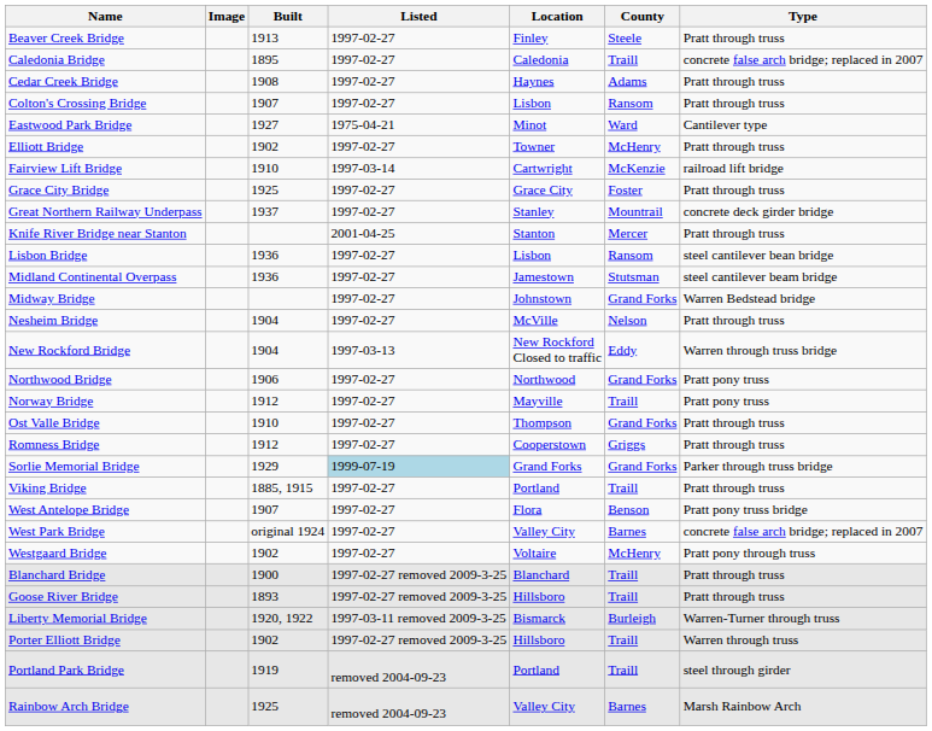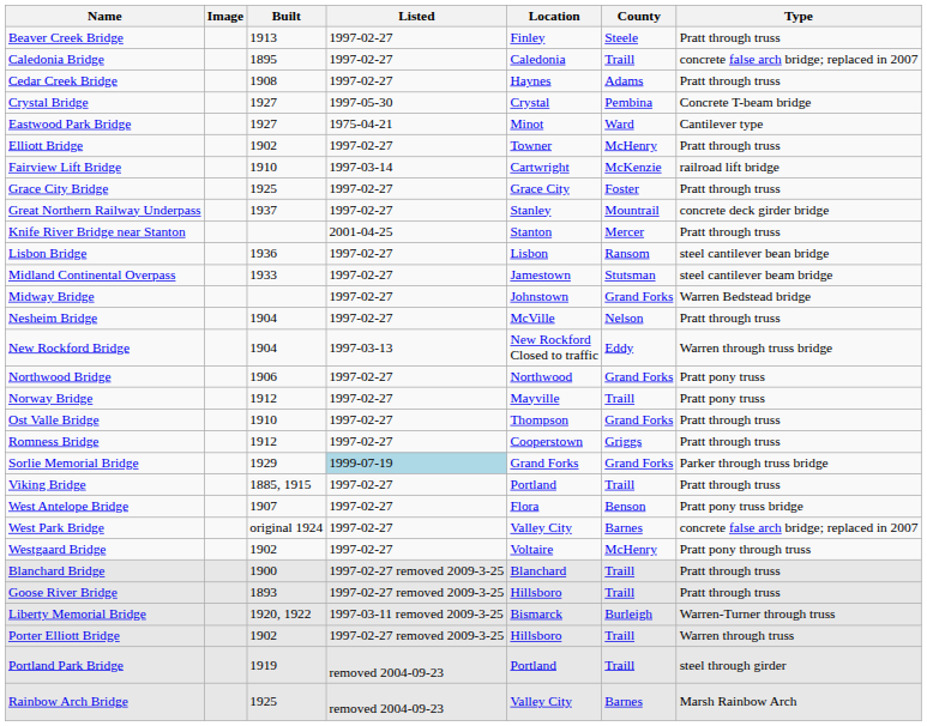 <table class="wikitable sortable">
 <tr>
 <th>Name</th>
 <th>Image</th>
 <th>Built</th>
 <th>Listed</th>
 <th>Location</th>
 <th>County</th>
 <th>Type</th>
 </tr>
 <tr>
 <td><a href='#'>Beaver Creek Bridge</a></td>
 <td></td>
 <td>1913</td>
 <td>1997-02-27</td>
 <td><a href='#'>Finley</a><br><small></small></td>
 <td><a href='#'>Steele</a></td>
 <td>Pratt through truss</td>
 </tr>
 <tr>
 <td><a href='#'>Caledonia Bridge</a></td>
 <td></td>
 <td>1895</td>
 <td>1997-02-27</td>
 <td><a href='#'>Caledonia</a><br><small></small></td>
 <td><a href='#'>Traill</a></td>
 <td>concrete <a href='#'>false arch</a> bridge; replaced in 2007</td>
 </tr>
 <tr>
 <td><a href='#'>Cedar Creek Bridge</a></td>
 <td></td>
 <td>1908</td>
 <td>1997-02-27</td>
 <td><a href='#'>Haynes</a><br><small></small></td>
 <td><a href='#'>Adams</a></td>
 <td>Pratt through truss</td>
 </tr>
 <tr>
-<td><a href='#'>Colton's Crossing Bridge</a></td>
+<td><a href='#'>Crystal Bridge</a></td>
 <td></td>
-<td>1907</td>
-<td>1997-02-27</td>
-<td><a href='#'>Lisbon</a><br><small></small></td>
-<td><a href='#'>Ransom</a></td>
-<td>Pratt through truss</td>
+<td>1927</td>
+<td>1997-05-30</td>
+<td><a href='#'>Crystal</a><br><small></small></td>
+<td><a href='#'>Pembina</a></td>
+<td>Concrete T-beam bridge</td>
 </tr>
 <tr>
 <td><a href='#'>Eastwood Park Bridge</a></td>
 <td></td>
 <td>1927</td>
 <td>1975-04-21</td>
 <td><a href='#'>Minot</a><br><small></small></td>
 <td><a href='#'>Ward</a></td>
 <td>Cantilever type</td>
 </tr>
 <tr>
 <td><a href='#'>Elliott Bridge</a></td>
 <td></td>
 <td>1902</td>
 <td>1997-02-27</td>
 <td><a href='#'>Towner</a><br><small></small></td>
 <td><a href='#'>McHenry</a></td>
 <td>Pratt through truss</td>
 </tr>
 <tr>
 <td><a href='#'>Fairview Lift Bridge</a></td>
 <td></td>
 <td>1910</td>
 <td>1997-03-14</td>
 <td><a href='#'>Cartwright</a><br><small></small></td>
 <td><a href='#'>McKenzie</a></td>
 <td>railroad lift bridge</td>
 </tr>
 <tr>
 <td><a href='#'>Grace City Bridge</a></td>
 <td></td>
 <td>1925</td>
 <td>1997-02-27</td>
 <td><a href='#'>Grace City</a><br><small></small></td>
 <td><a href='#'>Foster</a></td>
 <td>Pratt through truss</td>
 </tr>
 <tr>
 <td><a href='#'>Great Northern Railway Underpass</a></td>
 <td></td>
 <td>1937</td>
 <td>1997-02-27</td>
 <td><a href='#'>Stanley</a><br><small></small></td>
 <td><a href='#'>Mountrail</a></td>
 <td>concrete deck girder bridge</td>
 </tr>
 <tr>
 <td><a href='#'>Knife River Bridge near Stanton</a></td>
 <td></td>
 <td></td>
 <td>2001-04-25</td>
 <td><a href='#'>Stanton</a><br><small></small></td>
 <td><a href='#'>Mercer</a></td>
 <td>Pratt through truss</td>
 </tr>
 <tr>
 <td><a href='#'>Lisbon Bridge</a></td>
 <td></td>
 <td>1936</td>
 <td>1997-02-27</td>
 <td><a href='#'>Lisbon</a><br><small></small></td>
 <td><a href='#'>Ransom</a></td>
 <td>steel cantilever bean bridge</td>
 </tr>
 <tr>
 <td><a href='#'>Midland Continental Overpass</a></td>
 <td></td>
-<td>1936</td>
+<td>1933</td>
 <td>1997-02-27</td>
 <td><a href='#'>Jamestown</a><br><small></small></td>
 <td><a href='#'>Stutsman</a></td>
 <td>steel cantilever beam bridge</td>
 </tr>
 <tr>
 <td><a href='#'>Midway Bridge</a></td>
 <td></td>
 <td></td>
 <td>1997-02-27</td>
 <td><a href='#'>Johnstown</a><br><small></small></td>
 <td><a href='#'>Grand Forks</a></td>
 <td>Warren Bedstead bridge</td>
 </tr>
 <tr>
 <td><a href='#'>Nesheim Bridge</a></td>
 <td></td>
 <td>1904</td>
 <td>1997-02-27</td>
 <td><a href='#'>McVille</a><br><small></small></td>
 <td><a href='#'>Nelson</a></td>
 <td>Pratt through truss</td>
 </tr>
 <tr>
 <td><a href='#'>New Rockford Bridge</a></td>
 <td></td>
 <td>1904</td>
 <td>1997-03-13</td>
 <td><a href='#'>New Rockford</a><br><small></small> Closed to traffic </td>
 <td><a href='#'>Eddy</a></td>
 <td>Warren through truss bridge</td>
 </tr>
 <tr>
 <td><a href='#'>Northwood Bridge</a></td>
 <td></td>
 <td>1906</td>
 <td>1997-02-27</td>
 <td><a href='#'>Northwood</a><br><small></small></td>
 <td><a href='#'>Grand Forks</a></td>
 <td>Pratt pony truss</td>
 </tr>
 <tr>
 <td><a href='#'>Norway Bridge</a></td>
 <td></td>
 <td>1912</td>
 <td>1997-02-27</td>
 <td><a href='#'>Mayville</a><br><small></small></td>
 <td><a href='#'>Traill</a></td>
 <td>Pratt pony truss</td>
 </tr>
 <tr>
 <td><a href='#'>Ost Valle Bridge</a></td>
 <td></td>
 <td>1910</td>
 <td>1997-02-27</td>
 <td><a href='#'>Thompson</a><br><small></small></td>
 <td><a href='#'>Grand Forks</a></td>
 <td>Pratt through truss</td>
 </tr>
 <tr>
 <td><a href='#'>Romness Bridge</a></td>
 <td></td>
 <td>1912</td>
 <td>1997-02-27</td>
 <td><a href='#'>Cooperstown</a><br><small></small></td>
 <td><a href='#'>Griggs</a></td>
 <td>Pratt through truss</td>
 </tr>
 <tr>
 <td><a href='#'>Sorlie Memorial Bridge</a></td>
 <td></td>
 <td>1929</td>
 <td style="background: lightblue;">1999-07-19</td>
 <td><a href='#'>Grand Forks</a><br><small></small></td>
 <td><a href='#'>Grand Forks</a></td>
 <td>Parker through truss bridge</td>
 </tr>
 <tr>
 <td><a href='#'>Viking Bridge</a></td>
 <td></td>
 <td>1885, 1915</td>
 <td>1997-02-27</td>
 <td><a href='#'>Portland</a><br><small></small></td>
 <td><a href='#'>Traill</a></td>
 <td>Pratt through truss</td>
 </tr>
 <tr>
 <td><a href='#'>West Antelope Bridge</a></td>
 <td></td>
 <td>1907</td>
 <td>1997-02-27</td>
 <td><a href='#'>Flora</a><br><small></small></td>
 <td><a href='#'>Benson</a></td>
 <td>Pratt pony truss bridge</td>
 </tr>
 <tr>
 <td><a href='#'>West Park Bridge</a></td>
 <td></td>
 <td>original 1924</td>
 <td>1997-02-27</td>
 <td><a href='#'>Valley City</a><br><small></small></td>
 <td><a href='#'>Barnes</a></td>
 <td>concrete <a href='#'>false arch</a> bridge; replaced in 2007</td>
 </tr>
 <tr>
 <td><a href='#'>Westgaard Bridge</a></td>
 <td></td>
 <td>1902</td>
 <td>1997-02-27</td>
 <td><a href='#'>Voltaire</a><br><small></small></td>
 <td><a href='#'>McHenry</a></td>
 <td>Pratt pony through truss</td>
 </tr>
 <tr bgcolor=e7e7e7>
 <td><a href='#'>Blanchard Bridge</a></td>
 <td></td>
 <td>1900</td>
 <td>1997-02-27 removed 2009-3-25</td>
 <td><a href='#'>Blanchard</a><br><small></small></td>
 <td><a href='#'>Traill</a></td>
 <td>Pratt through truss</td>
 </tr>
 <tr bgcolor=e7e7e7>
 <td><a href='#'>Goose River Bridge</a></td>
 <td></td>
 <td>1893</td>
 <td>1997-02-27 removed 2009-3-25</td>
 <td><a href='#'>Hillsboro</a><br><small></small></td>
 <td><a href='#'>Traill</a></td>
 <td>Pratt through truss</td>
 </tr>
 <tr bgcolor=e7e7e7>
 <td><a href='#'>Liberty Memorial Bridge</a></td>
 <td></td>
 <td>1920, 1922</td>
 <td>1997-03-11 removed 2009-3-25</td>
 <td><a href='#'>Bismarck</a><br><small></small></td>
 <td><a href='#'>Burleigh</a></td>
 <td>Warren-Turner through truss</td>
 </tr>
 <tr bgcolor=e7e7e7>
 <td><a href='#'>Porter Elliott Bridge</a></td>
 <td></td>
 <td>1902</td>
 <td>1997-02-27 removed 2009-3-25</td>
 <td><a href='#'>Hillsboro</a><br><small></small></td>
 <td><a href='#'>Traill</a></td>
 <td>Warren through truss</td>
 </tr>
 <tr bgcolor=e7e7e7>
 <td><a href='#'>Portland Park Bridge</a></td>
 <td></td>
 <td>1919</td>
 <td><br>removed 2004-09-23</td>
 <td><a href='#'>Portland</a></td>
 <td><a href='#'>Traill</a></td>
 <td>steel through girder</td>
 </tr>
 <tr bgcolor=e7e7e7>
 <td><a href='#'>Rainbow Arch Bridge</a></td>
 <td></td>
 <td>1925</td>
 <td><br>removed 2004-09-23</td>
 <td><a href='#'>Valley City</a></td>
 <td><a href='#'>Barnes</a></td>
 <td>Marsh Rainbow Arch</td>
 </tr>
 </table>
